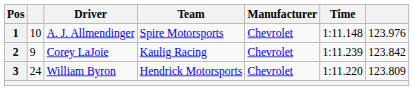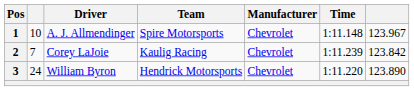 <table class="wikitable" style="font-size:95%">
 <tr>
 <th>Pos</th>
 <th></th>
 <th>Driver</th>
 <th>Team</th>
 <th>Manufacturer</th>
 <th>Time</th>
 <th></th>
 </tr>
 <tr>
 <th>1</th>
 <td>10</td>
 <td><a href='#'>A. J. Allmendinger</a></td>
 <td><a href='#'>Spire Motorsports</a></td>
 <td><a href='#'>Chevrolet</a></td>
 <td>1:11.148</td>
-<td>123.976</td>
+<td>123.967</td>
 </tr>
 <tr>
 <th>2</th>
-<td>9</td>
+<td>7</td>
 <td><a href='#'>Corey LaJoie</a></td>
 <td><a href='#'>Kaulig Racing</a></td>
 <td><a href='#'>Chevrolet</a></td>
 <td>1:11.239</td>
 <td>123.842</td>
 </tr>
 <tr>
 <th>3</th>
 <td>24</td>
 <td><a href='#'>William Byron</a></td>
 <td><a href='#'>Hendrick Motorsports</a></td>
 <td><a href='#'>Chevrolet</a></td>
 <td>1:11.220</td>
-<td>123.809</td>
+<td>123.890</td>
 </tr>
 <tr>
 <th colspan="7"></th>
 </tr>
 </table>
